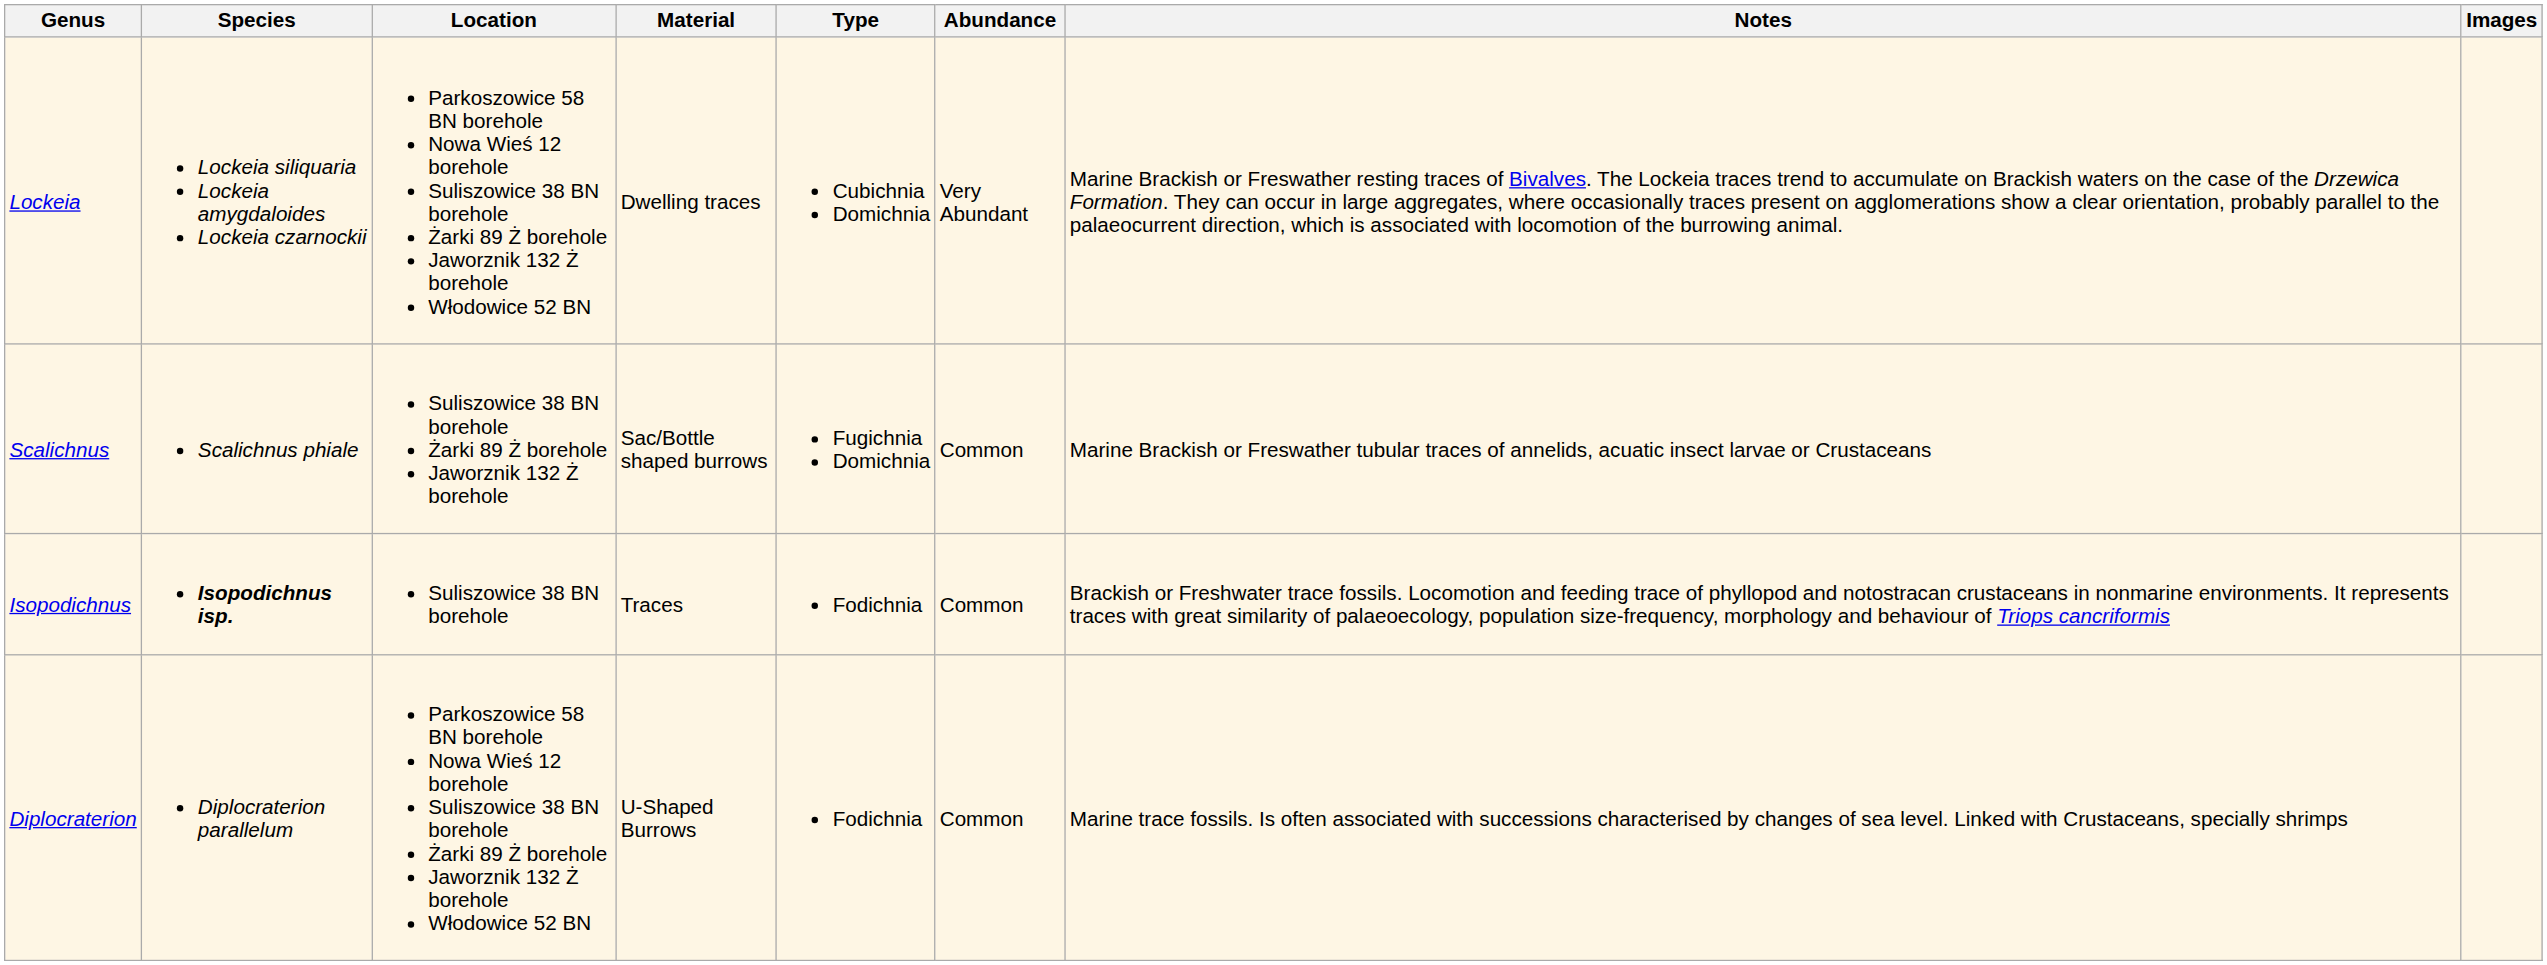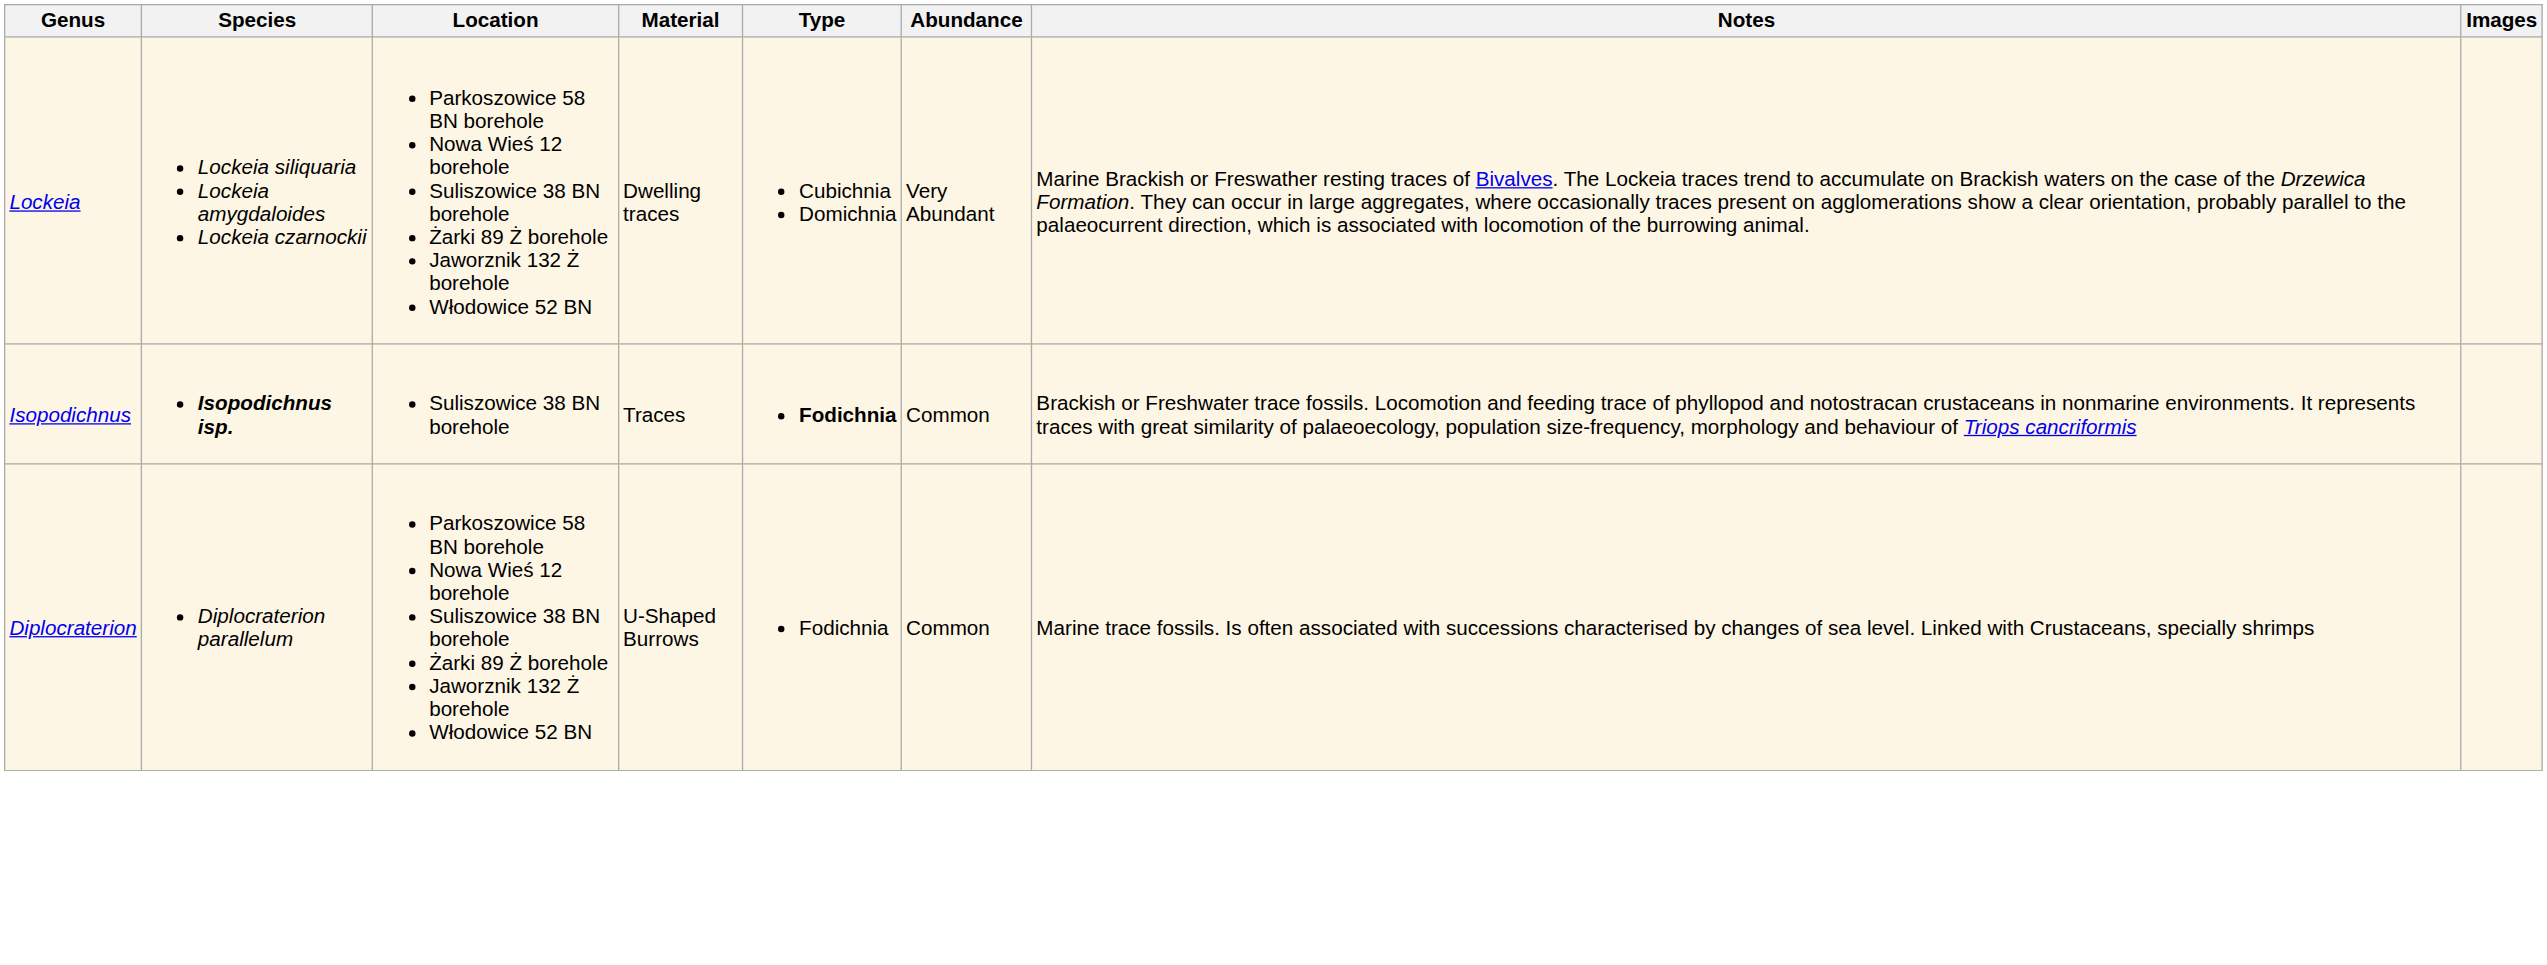 <table class = "wikitable">
 <tr>
 <th>Genus</th>
 <th>Species</th>
 <th>Location</th>
 <th>Material</th>
 <th>Type</th>
 <th>Abundance</th>
 <th>Notes</th>
 <th>Images</th>
 </tr>
 <tr>
 <td style="background:#FEF6E4;"><br><em><a href='#'>Lockeia</a></em></td>
 <td style="background:#FEF6E4;"><br><ul><li><em>Lockeia siliquaria</em></li><li><em>Lockeia amygdaloides</em></li><li><em>Lockeia czarnockii</em></li></ul></td>
 <td style="background:#FEF6E4;"><br><ul><li>Parkoszowice 58 BN borehole</li><li>Nowa Wieś 12 borehole</li><li>Suliszowice 38 BN borehole</li><li>Żarki 89 Ż borehole</li><li>Jaworznik 132 Ż borehole</li><li>Włodowice 52 BN</li></ul></td>
 <td style="background:#FEF6E4;"><br>Dwelling traces</td>
 <td style="background:#FEF6E4;"><br><ul><li>Cubichnia</li><li>Domichnia</li></ul></td>
 <td style="background:#FEF6E4;"><br>Very Abundant</td>
 <td style="background:#FEF6E4;"><br>Marine Brackish or Freswather resting traces of <a href='#'>Bivalves</a>. The Lockeia traces trend to accumulate on Brackish waters on the case of the <em>Drzewica Formation</em>. They can occur in large aggregates, where occasionally traces present on agglomerations show a clear orientation, probably parallel to the palaeocurrent direction, which is associated with locomotion of the burrowing animal.</td>
 <td style="background:#FEF6E4;"><br></td>
 </tr>
 <tr>
-<td style="background:#FEF6E4;"><br><em><a href='#'>Scalichnus</a></em></td>
-<td style="background:#FEF6E4;"><br><ul><li><em>Scalichnus phiale</em></li></ul></td>
-<td style="background:#FEF6E4;"><br><ul><li>Suliszowice 38 BN borehole</li><li>Żarki 89 Ż borehole</li><li>Jaworznik 132 Ż borehole</li></ul></td>
-<td style="background:#FEF6E4;"><br>Sac/Bottle shaped burrows</td>
-<td style="background:#FEF6E4;"><br><ul><li>Fugichnia</li><li>Domichnia</li></ul></td>
-<td style="background:#FEF6E4;"><br>Common</td>
-<td style="background:#FEF6E4;"><br>Marine Brackish or Freswather tubular traces of annelids, acuatic insect larvae or Crustaceans</td>
-<td style="background:#FEF6E4;"></td>
-</tr>
-<tr>
 <td style="background:#FEF6E4;"><br><em><a href='#'>Isopodichnus</a></em></td>
 <td style="background:#FEF6E4;"><strong><br><ul><li><em>Isopodichnus isp.</em></li></ul></strong></td>
 <td style="background:#FEF6E4;"><br><ul><li>Suliszowice 38 BN borehole</li></ul></td>
 <td style="background:#FEF6E4;"><br>Traces</td>
-<td style="background:#FEF6E4;"><br><ul><li>Fodichnia</li></ul></td>
+<td style="background:#FEF6E4;"><strong><br><ul><li>Fodichnia</li></ul></strong></td>
 <td style="background:#FEF6E4;"><br>Common</td>
 <td style="background:#FEF6E4;"><br>Brackish or Freshwater trace fossils. Locomotion and feeding trace of phyllopod and  notostracan crustaceans in nonmarine environments. It represents traces with great similarity of palaeoecology, population size-frequency, morphology and behaviour of <em><a href='#'>Triops cancriformis</a></em></td>
 <td style="background:#FEF6E4;"><br></td>
 </tr>
 <tr>
 <td style="background:#FEF6E4;"><br><em><a href='#'>Diplocraterion</a></em></td>
 <td style="background:#FEF6E4;"><br><ul><li><em>Diplocraterion parallelum</em></li></ul></td>
 <td style="background:#FEF6E4;"><br><ul><li>Parkoszowice 58 BN borehole</li><li>Nowa Wieś 12 borehole</li><li>Suliszowice 38 BN borehole</li><li>Żarki 89 Ż borehole</li><li>Jaworznik 132 Ż borehole</li><li>Włodowice 52 BN</li></ul></td>
 <td style="background:#FEF6E4;"><br>U-Shaped Burrows</td>
 <td style="background:#FEF6E4;"><br><ul><li>Fodichnia</li></ul></td>
 <td style="background:#FEF6E4;"><br>Common</td>
 <td style="background:#FEF6E4;"><br>Marine trace fossils. Is often associated with successions characterised by changes of sea level. Linked with Crustaceans, specially shrimps</td>
 <td style="background:#FEF6E4;"><br></td>
 </tr>
 <tr>
 </tr>
 <tr>
 </tr>
 </table>
